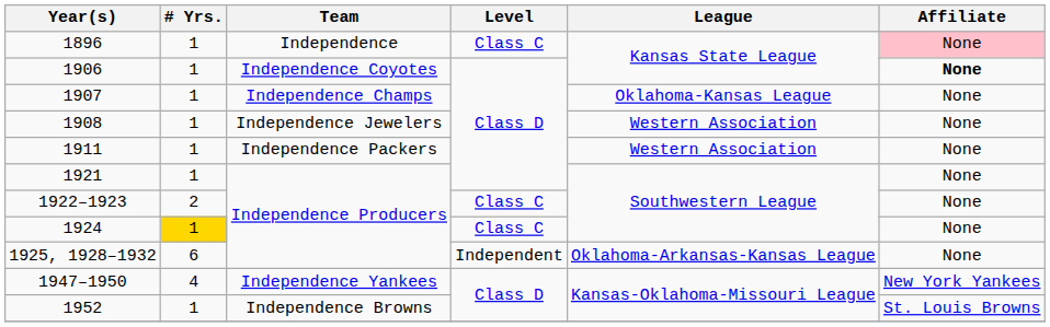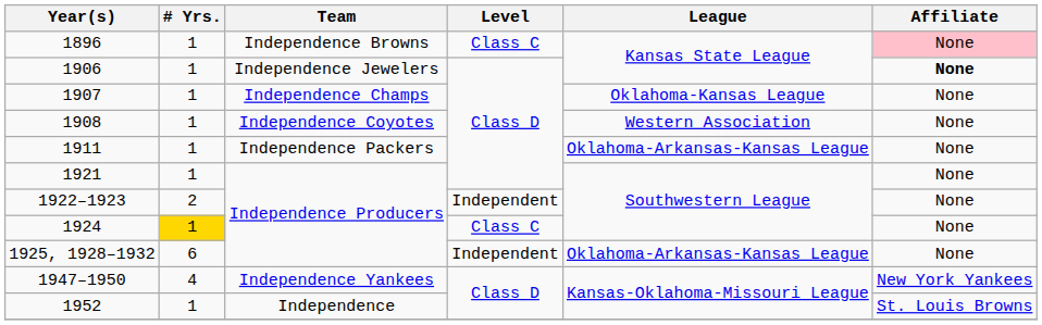 <table class="wikitable" style="text-align:center; font-size: 95%;">
 <tr>
 <th>Year(s)</th>
 <th># Yrs.</th>
 <th>Team</th>
 <th>Level</th>
 <th>League</th>
 <th>Affiliate</th>
 </tr>
 <tr>
 <td>1896</td>
 <td>1</td>
-<td>Independence</td>
+<td>Independence Browns</td>
 <td><a href='#'>Class C</a></td>
 <td rowspan=2><a href='#'>Kansas State League</a></td>
 <td style="background: pink;">None</td>
 </tr>
 <tr>
 <td>1906</td>
 <td>1</td>
-<td><a href='#'>Independence Coyotes</a></td>
+<td>Independence Jewelers</td>
 <td rowspan=5><a href='#'>Class D</a></td>
 <td><strong>None</strong></td>
 </tr>
 <tr>
 <td>1907</td>
 <td>1</td>
 <td><a href='#'>Independence Champs</a></td>
 <td><a href='#'>Oklahoma-Kansas League</a></td>
 <td>None</td>
 </tr>
 <tr>
 <td>1908</td>
 <td>1</td>
-<td>Independence Jewelers</td>
+<td><a href='#'>Independence Coyotes</a></td>
 <td><a href='#'>Western Association</a></td>
 <td>None</td>
 </tr>
 <tr>
 <td>1911</td>
 <td>1</td>
 <td>Independence Packers</td>
-<td><a href='#'>Western Association</a></td>
+<td><a href='#'>Oklahoma-Arkansas-Kansas League</a></td>
 <td>None</td>
 </tr>
 <tr>
 <td>1921</td>
 <td>1</td>
 <td rowspan=4><a href='#'>Independence Producers</a></td>
 <td rowspan=3><a href='#'>Southwestern League</a></td>
 <td>None</td>
 </tr>
 <tr>
 <td>1922–1923</td>
 <td>2</td>
-<td><a href='#'>Class C</a></td>
+<td>Independent</td>
 <td>None</td>
 </tr>
 <tr>
 <td>1924</td>
 <td style="background: gold;">1</td>
 <td><a href='#'>Class C</a></td>
 <td>None</td>
 </tr>
 <tr>
 <td>1925, 1928–1932</td>
 <td>6</td>
 <td>Independent</td>
 <td><a href='#'>Oklahoma-Arkansas-Kansas League</a></td>
 <td>None</td>
 </tr>
 <tr>
 <td>1947–1950</td>
 <td>4</td>
 <td><a href='#'>Independence Yankees</a></td>
 <td rowspan=2><a href='#'>Class D</a></td>
 <td rowspan=2><a href='#'>Kansas-Oklahoma-Missouri League</a></td>
 <td><a href='#'>New York Yankees</a></td>
 </tr>
 <tr>
 <td>1952</td>
 <td>1</td>
-<td>Independence Browns</td>
+<td>Independence</td>
 <td><a href='#'>St. Louis Browns</a></td>
 </tr>
 <tr>
 </tr>
 </table>
